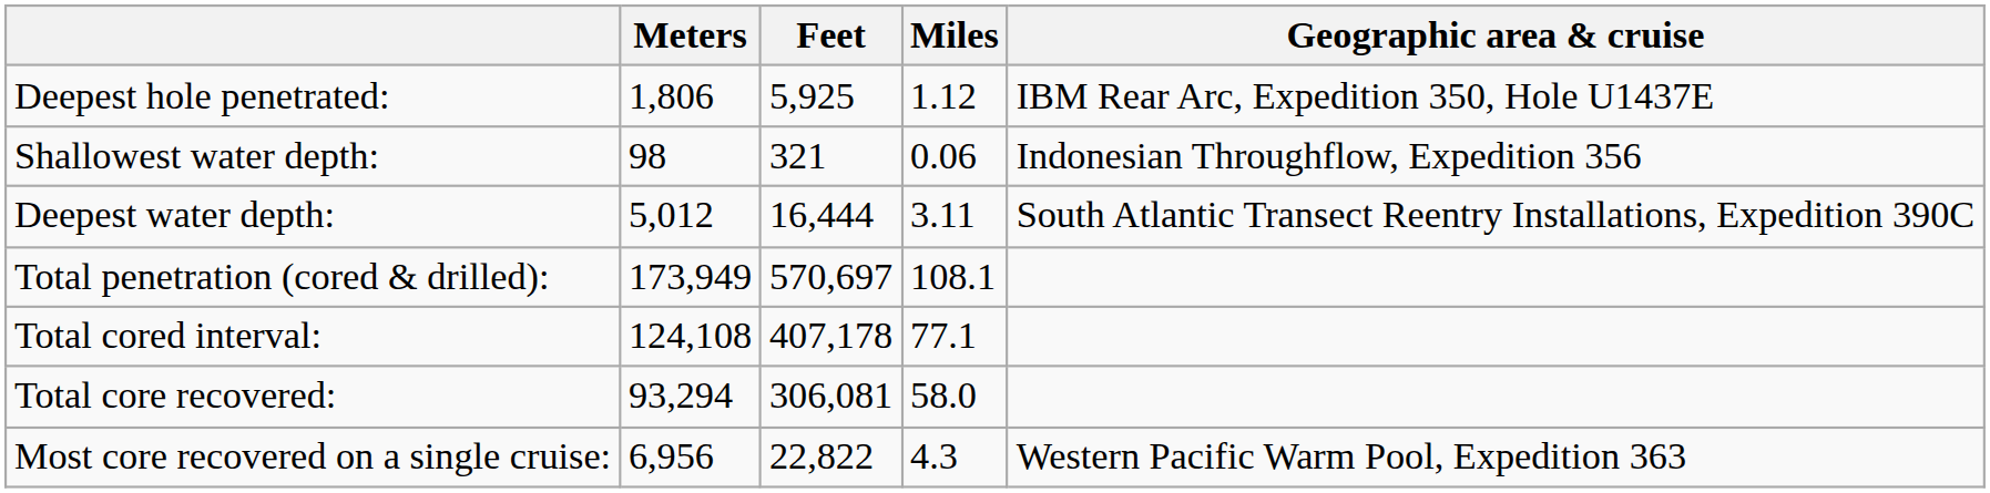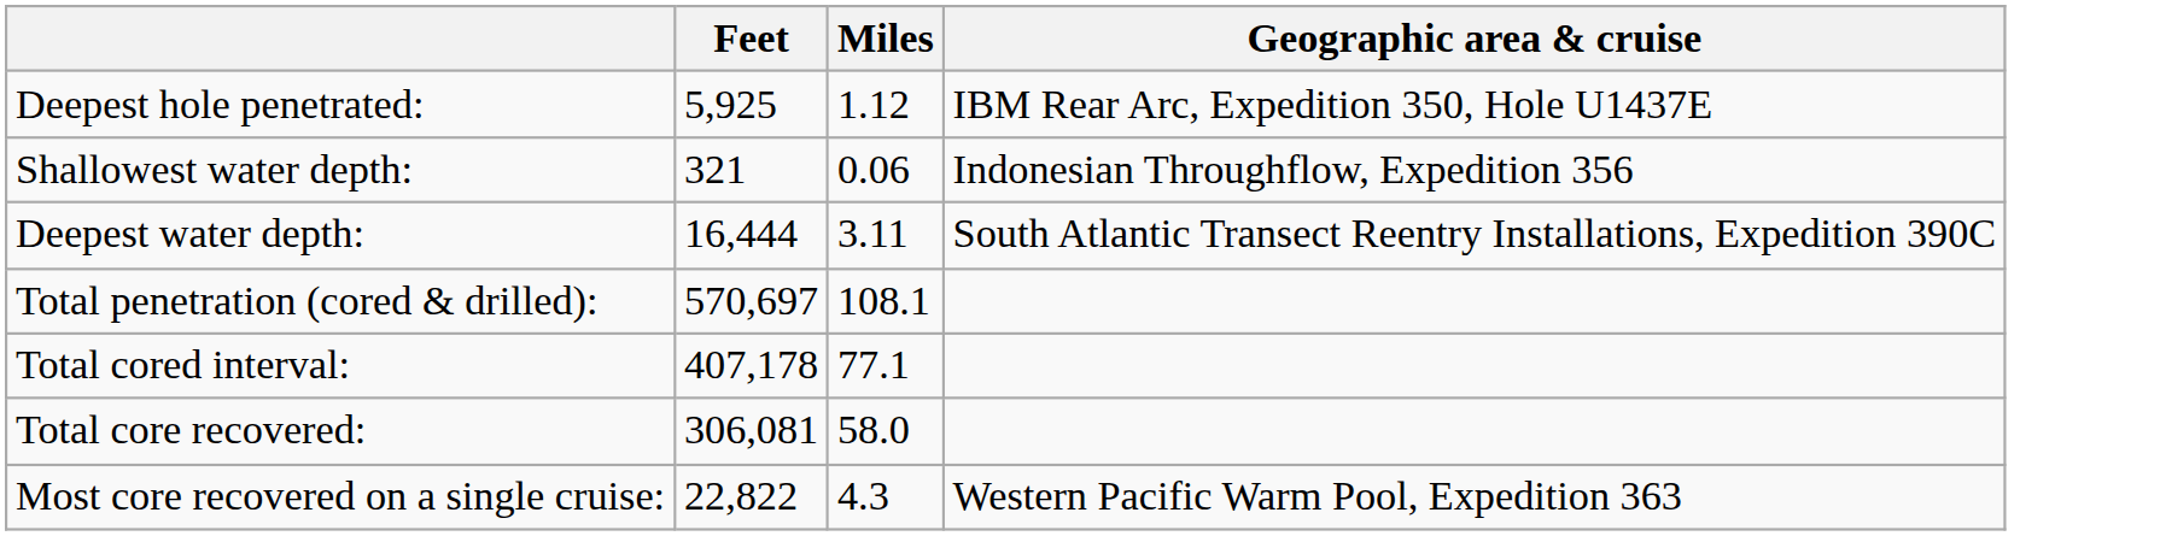 <table class="wikitable">
 <tr>
 <th></th>
-<th>Meters</th>
 <th>Feet</th>
 <th>Miles</th>
 <th>Geographic area & cruise</th>
 </tr>
 <tr>
 <td>Deepest hole penetrated:</td>
-<td>1,806</td>
 <td>5,925</td>
 <td>1.12</td>
 <td>IBM Rear Arc, Expedition 350, Hole U1437E</td>
 </tr>
 <tr>
 <td>Shallowest water depth:</td>
-<td>98</td>
 <td>321</td>
 <td>0.06</td>
 <td>Indonesian Throughflow, Expedition 356</td>
 </tr>
 <tr>
 <td>Deepest water depth:</td>
-<td>5,012</td>
 <td>16,444</td>
 <td>3.11</td>
 <td>South Atlantic Transect Reentry Installations, Expedition 390C</td>
 </tr>
 <tr>
 <td>Total penetration (cored & drilled):</td>
-<td>173,949</td>
 <td>570,697</td>
 <td>108.1</td>
 <td></td>
 </tr>
 <tr>
 <td>Total cored interval:</td>
-<td>124,108</td>
 <td>407,178</td>
 <td>77.1</td>
 <td></td>
 </tr>
 <tr>
 <td>Total core recovered:</td>
-<td>93,294</td>
 <td>306,081</td>
 <td>58.0</td>
 <td></td>
 </tr>
 <tr>
 <td>Most core recovered on a single cruise:</td>
-<td>6,956</td>
 <td>22,822</td>
 <td>4.3</td>
 <td>Western Pacific Warm Pool, Expedition 363</td>
 </tr>
 </table>
